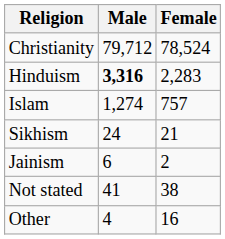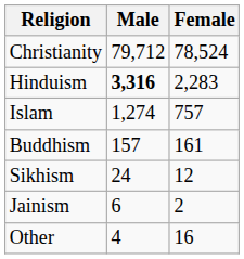 <table class="wikitable">
 <tr>
 <th>Religion</th>
 <th>Male</th>
 <th>Female</th>
 </tr>
 <tr>
 <td>Christianity</td>
 <td>79,712</td>
 <td>78,524</td>
 </tr>
 <tr>
 <td>Hinduism</td>
 <td><strong>3,316</strong></td>
 <td>2,283</td>
 </tr>
 <tr>
 <td>Islam</td>
 <td>1,274</td>
 <td>757</td>
 </tr>
 <tr>
+<td>Buddhism</td>
+<td>157</td>
+<td>161</td>
+</tr>
+<tr>
 <td>Sikhism</td>
 <td>24</td>
-<td>21</td>
+<td>12</td>
 </tr>
 <tr>
 <td>Jainism</td>
 <td>6</td>
 <td>2</td>
 </tr>
 <tr>
-<td>Not stated</td>
-<td>41</td>
-<td>38</td>
-</tr>
-<tr>
 <td>Other</td>
 <td>4</td>
 <td>16</td>
 </tr>
 </table>
